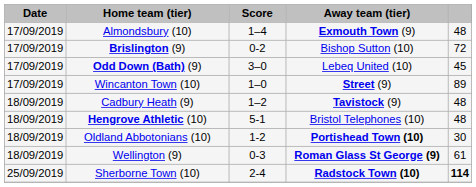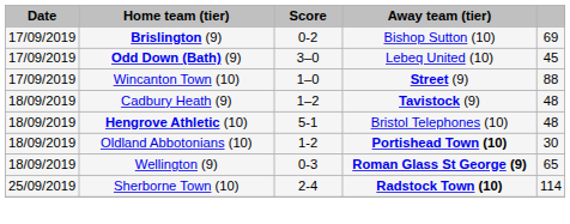 <table class="wikitable" style="width: 600px; background:WhiteSmoke; text-align:center; font-size:90%">
 <tr>
 <td scope="col" style="width: 10.00%; background:silver;"><strong>Date</strong></td>
 <td scope="col" style="width: 36.25%; background:silver;"><strong>Home team (tier)</strong></td>
 <td scope="col" style="width: 12.50%; background:silver;"><strong>Score</strong></td>
 <td scope="col" style="width: 36.25%; background:silver;"><strong>Away team (tier)</strong></td>
 <td scope="col" style="width: 10.00%; background:silver;"><strong></strong></td>
 </tr>
 <tr>
 <td>17/09/2019</td>
-<td><a href='#'>Almondsbury</a> (10)</td>
-<td>1–4</td>
-<td><strong><a href='#'>Exmouth Town</a></strong> (9)</td>
-<td>48</td>
-</tr>
-<tr>
-<td>17/09/2019</td>
 <td><strong><a href='#'>Brislington</a></strong> (9)</td>
 <td>0-2</td>
 <td><a href='#'>Bishop Sutton</a> (10)</td>
-<td>72</td>
+<td>69</td>
 </tr>
 <tr>
 <td>17/09/2019</td>
 <td><strong><a href='#'>Odd Down (Bath)</a></strong> (9)</td>
 <td>3–0</td>
 <td><a href='#'>Lebeq United</a> (10)</td>
 <td>45</td>
 </tr>
 <tr>
 <td>17/09/2019</td>
 <td><a href='#'>Wincanton Town</a> (10)</td>
 <td>1–0</td>
 <td><strong><a href='#'>Street</a></strong> (9)</td>
-<td>89</td>
+<td>88</td>
 </tr>
 <tr>
 <td>18/09/2019</td>
 <td><a href='#'>Cadbury Heath</a> (9)</td>
 <td>1–2</td>
 <td><strong><a href='#'>Tavistock</a></strong> (9)</td>
 <td>48</td>
 </tr>
 <tr>
 <td>18/09/2019</td>
 <td><strong><a href='#'>Hengrove Athletic</a></strong> (10)</td>
 <td>5-1</td>
 <td><a href='#'>Bristol Telephones</a> (10)</td>
 <td>48</td>
 </tr>
 <tr>
 <td>18/09/2019</td>
 <td><a href='#'>Oldland Abbotonians</a> (10)</td>
 <td>1-2</td>
 <td><strong><a href='#'>Portishead Town</a> (10)</strong></td>
 <td>30</td>
 </tr>
 <tr>
 <td>18/09/2019</td>
 <td><a href='#'>Wellington</a> (9)</td>
 <td>0-3</td>
 <td><strong><a href='#'>Roman Glass St George</a> (9)</strong></td>
-<td>61</td>
+<td>65</td>
 </tr>
 <tr>
 <td>25/09/2019</td>
 <td><a href='#'>Sherborne Town</a> (10)</td>
 <td>2-4</td>
 <td><strong><a href='#'>Radstock Town</a> (10)</strong></td>
-<td><strong>114</strong></td>
+<td>114</td>
 </tr>
 <tr>
 </tr>
 </table>
